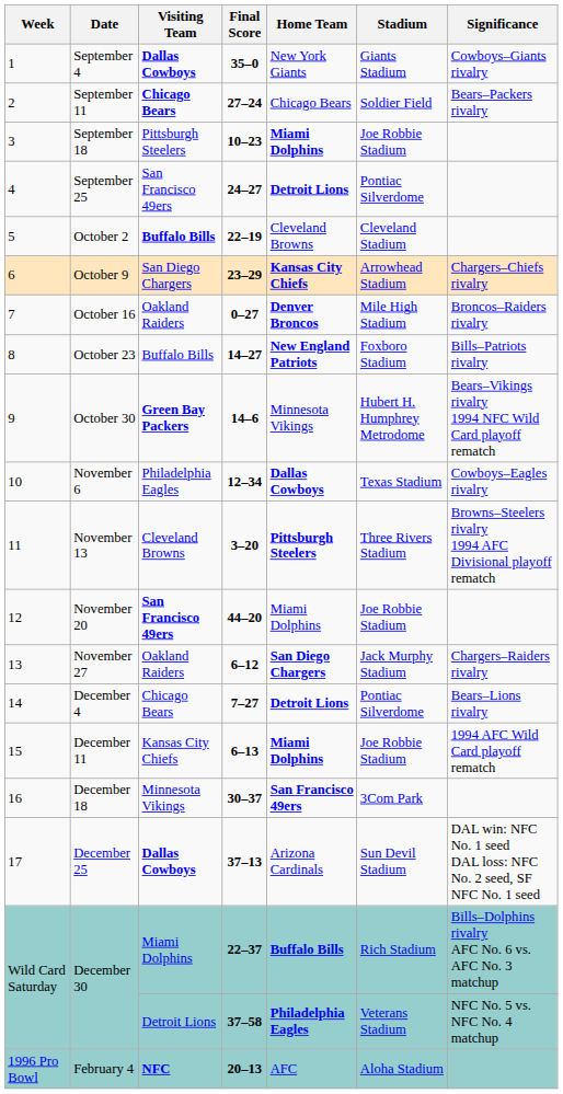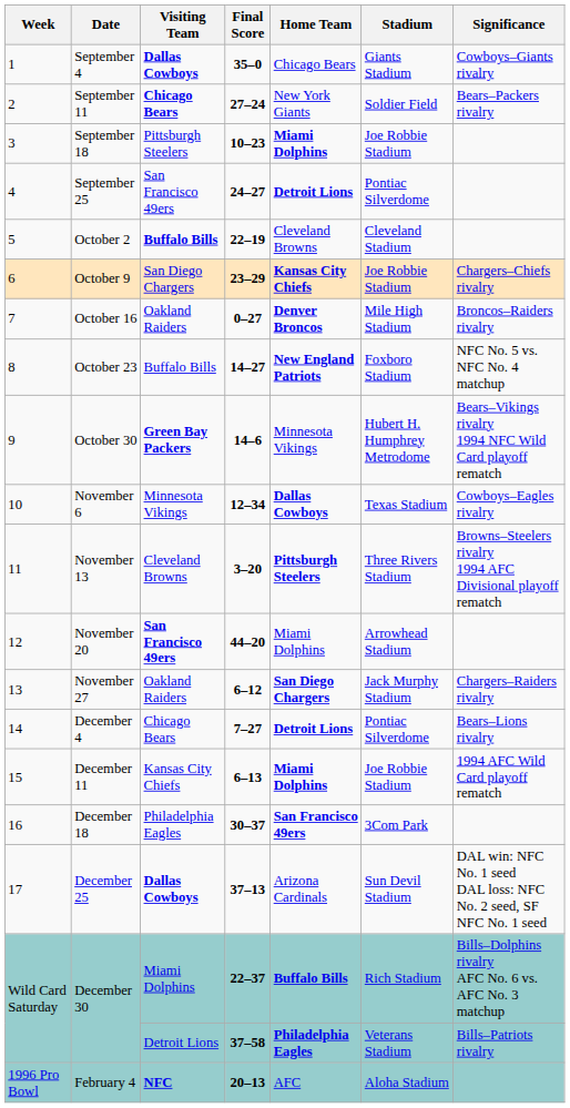 <table class="wikitable" style= "font-size: 95%;">
 <tr>
 <th>Week</th>
 <th>Date</th>
 <th>Visiting Team</th>
 <th>Final Score</th>
 <th>Home Team</th>
 <th>Stadium</th>
 <th>Significance</th>
 </tr>
 <tr>
 <td>1</td>
 <td>September 4</td>
 <td><strong><a href='#'>Dallas Cowboys</a></strong></td>
 <td align="center"><strong>35–0</strong></td>
-<td><a href='#'>New York Giants</a></td>
+<td><a href='#'>Chicago Bears</a></td>
 <td><a href='#'>Giants Stadium</a></td>
 <td><a href='#'>Cowboys–Giants rivalry</a></td>
 </tr>
 <tr>
 <td>2</td>
 <td>September 11</td>
 <td><strong><a href='#'>Chicago Bears</a></strong></td>
 <td align="center"><strong>27–24</strong></td>
-<td><a href='#'>Chicago Bears</a></td>
+<td><a href='#'>New York Giants</a></td>
 <td><a href='#'>Soldier Field</a></td>
 <td><a href='#'>Bears–Packers rivalry</a></td>
 </tr>
 <tr>
 <td>3</td>
 <td>September 18</td>
 <td><a href='#'>Pittsburgh Steelers</a></td>
 <td align="center"><strong>10–23</strong></td>
 <td><strong><a href='#'>Miami Dolphins</a></strong></td>
 <td><a href='#'>Joe Robbie Stadium</a></td>
 <td></td>
 </tr>
 <tr>
 <td>4</td>
 <td>September 25</td>
 <td><a href='#'>San Francisco 49ers</a></td>
 <td align="center"><strong>24–27</strong></td>
 <td><strong><a href='#'>Detroit Lions</a></strong></td>
 <td><a href='#'>Pontiac Silverdome</a></td>
 <td></td>
 </tr>
 <tr>
 <td>5</td>
 <td>October 2</td>
 <td><strong><a href='#'>Buffalo Bills</a></strong></td>
 <td align="center"><strong>22–19</strong></td>
 <td><a href='#'>Cleveland Browns</a></td>
 <td><a href='#'>Cleveland Stadium</a></td>
 <td></td>
 </tr>
 <tr bgcolor="#FFE6BD">
 <td>6</td>
 <td>October 9</td>
 <td><a href='#'>San Diego Chargers</a></td>
 <td align="center"><strong>23–29</strong></td>
 <td><strong><a href='#'>Kansas City Chiefs</a></strong></td>
-<td><a href='#'>Arrowhead Stadium</a></td>
+<td><a href='#'>Joe Robbie Stadium</a></td>
 <td><a href='#'>Chargers–Chiefs rivalry</a></td>
 </tr>
 <tr>
 <td>7</td>
 <td>October 16</td>
 <td><a href='#'>Oakland Raiders</a></td>
 <td align="center"><strong>0–27</strong></td>
 <td><strong><a href='#'>Denver Broncos</a></strong></td>
 <td><a href='#'>Mile High Stadium</a></td>
 <td><a href='#'>Broncos–Raiders rivalry</a></td>
 </tr>
 <tr>
 <td>8</td>
 <td>October 23</td>
 <td><a href='#'>Buffalo Bills</a></td>
 <td align="center"><strong>14–27</strong></td>
 <td><strong><a href='#'>New England Patriots</a></strong></td>
 <td><a href='#'>Foxboro Stadium</a></td>
-<td><a href='#'>Bills–Patriots rivalry</a></td>
+<td>NFC No. 5 vs. NFC No. 4 matchup</td>
 </tr>
 <tr>
 <td>9</td>
 <td>October 30</td>
 <td><strong><a href='#'>Green Bay Packers</a></strong></td>
 <td align="center"><strong>14–6</strong></td>
 <td><a href='#'>Minnesota Vikings</a></td>
 <td><a href='#'>Hubert H. Humphrey Metrodome</a></td>
 <td><a href='#'>Bears–Vikings rivalry</a><br><a href='#'>1994 NFC Wild Card playoff</a> rematch</td>
 </tr>
 <tr>
 <td>10</td>
 <td>November 6</td>
-<td><a href='#'>Philadelphia Eagles</a></td>
+<td><a href='#'>Minnesota Vikings</a></td>
 <td align="center"><strong>12–34</strong></td>
 <td><strong><a href='#'>Dallas Cowboys</a></strong></td>
 <td><a href='#'>Texas Stadium</a></td>
 <td><a href='#'>Cowboys–Eagles rivalry</a></td>
 </tr>
 <tr>
 <td>11</td>
 <td>November 13</td>
 <td><a href='#'>Cleveland Browns</a></td>
 <td align="center"><strong>3–20</strong></td>
 <td><strong><a href='#'>Pittsburgh Steelers</a></strong></td>
 <td><a href='#'>Three Rivers Stadium</a></td>
 <td><a href='#'>Browns–Steelers rivalry</a><br><a href='#'>1994 AFC Divisional playoff</a> rematch</td>
 </tr>
 <tr>
 <td>12</td>
 <td>November 20</td>
 <td><strong><a href='#'>San Francisco 49ers</a></strong></td>
 <td align="center"><strong>44–20</strong></td>
 <td><a href='#'>Miami Dolphins</a></td>
-<td><a href='#'>Joe Robbie Stadium</a></td>
+<td><a href='#'>Arrowhead Stadium</a></td>
 <td></td>
 </tr>
 <tr>
 <td>13</td>
 <td>November 27</td>
 <td><a href='#'>Oakland Raiders</a></td>
 <td align="center"><strong>6–12</strong></td>
 <td><strong><a href='#'>San Diego Chargers</a></strong></td>
 <td><a href='#'>Jack Murphy Stadium</a></td>
 <td><a href='#'>Chargers–Raiders rivalry</a></td>
 </tr>
 <tr>
 <td>14</td>
 <td>December 4</td>
 <td><a href='#'>Chicago Bears</a></td>
 <td align="center"><strong>7–27</strong></td>
 <td><strong><a href='#'>Detroit Lions</a></strong></td>
 <td><a href='#'>Pontiac Silverdome</a></td>
 <td><a href='#'>Bears–Lions rivalry</a></td>
 </tr>
 <tr>
 <td>15</td>
 <td>December 11</td>
 <td><a href='#'>Kansas City Chiefs</a></td>
 <td align="center"><strong>6–13</strong></td>
 <td><strong><a href='#'>Miami Dolphins</a></strong></td>
 <td><a href='#'>Joe Robbie Stadium</a></td>
 <td><a href='#'>1994 AFC Wild Card playoff</a> rematch</td>
 </tr>
 <tr>
 <td>16</td>
 <td>December 18</td>
-<td><a href='#'>Minnesota Vikings</a></td>
+<td><a href='#'>Philadelphia Eagles</a></td>
 <td align="center"><strong>30–37</strong></td>
 <td><strong><a href='#'>San Francisco 49ers</a></strong></td>
 <td><a href='#'>3Com Park</a></td>
 <td></td>
 </tr>
 <tr>
 <td>17</td>
 <td><a href='#'>December 25</a></td>
 <td><strong><a href='#'>Dallas Cowboys</a></strong></td>
 <td align="center"><strong>37–13</strong></td>
 <td><a href='#'>Arizona Cardinals</a></td>
 <td><a href='#'>Sun Devil Stadium</a></td>
 <td>DAL win: NFC No. 1 seed<br>DAL loss: NFC No. 2 seed, SF NFC No. 1 seed</td>
 </tr>
 <tr bgcolor="#96CDCD">
 <td rowspan="2">Wild Card Saturday</td>
 <td rowspan="2">December 30</td>
 <td><a href='#'>Miami Dolphins</a></td>
 <td align="center"><strong>22–37</strong></td>
 <td><strong><a href='#'>Buffalo Bills</a></strong></td>
 <td><a href='#'>Rich Stadium</a></td>
 <td><a href='#'>Bills–Dolphins rivalry</a><br>AFC No. 6 vs. AFC No. 3 matchup</td>
 </tr>
 <tr bgcolor="#96CDCD">
 <td><a href='#'>Detroit Lions</a></td>
 <td align="center"><strong>37–58</strong></td>
 <td><strong><a href='#'>Philadelphia Eagles</a></strong></td>
 <td><a href='#'>Veterans Stadium</a></td>
-<td>NFC No. 5 vs. NFC No. 4 matchup</td>
+<td><a href='#'>Bills–Patriots rivalry</a></td>
 </tr>
 <tr bgcolor="#96CDCD">
 <td><a href='#'>1996 Pro Bowl</a></td>
 <td>February 4</td>
 <td><strong><a href='#'>NFC</a></strong></td>
 <td align="center"><strong>20–13</strong></td>
 <td><a href='#'>AFC</a></td>
 <td><a href='#'>Aloha Stadium</a></td>
 <td></td>
 </tr>
 </table>
